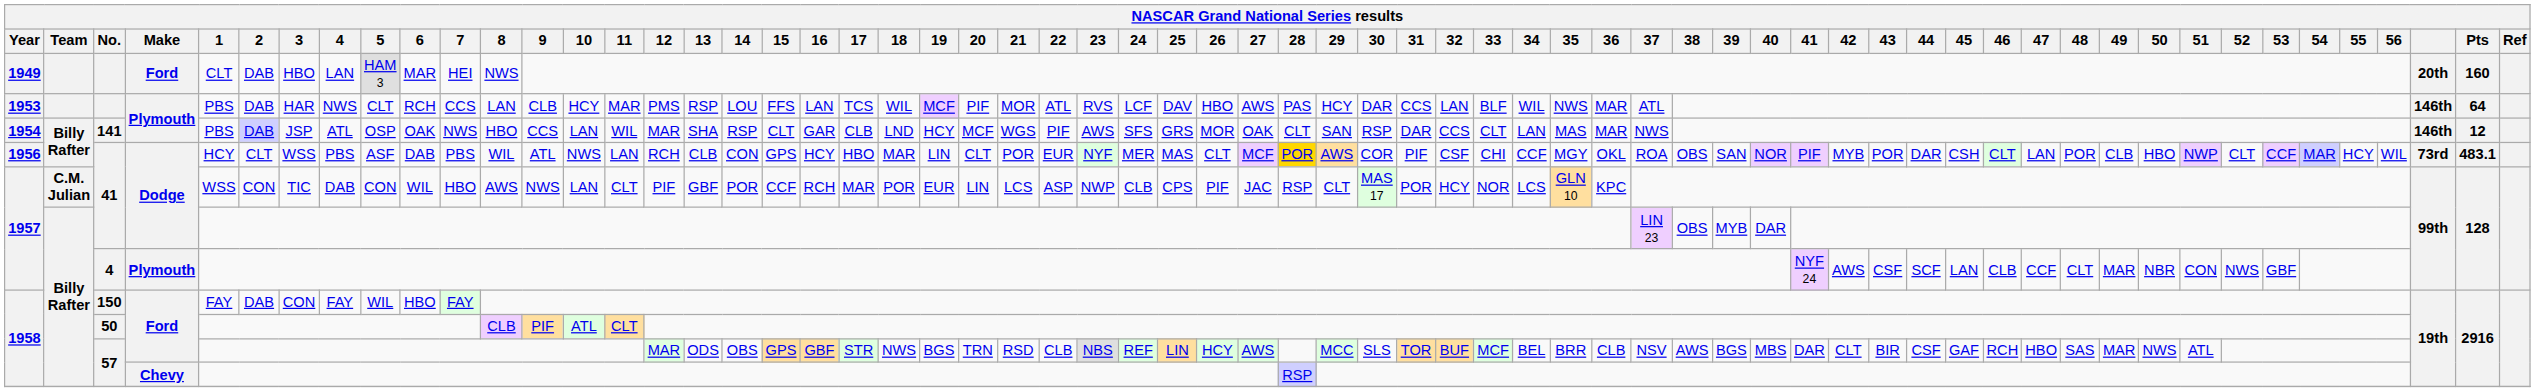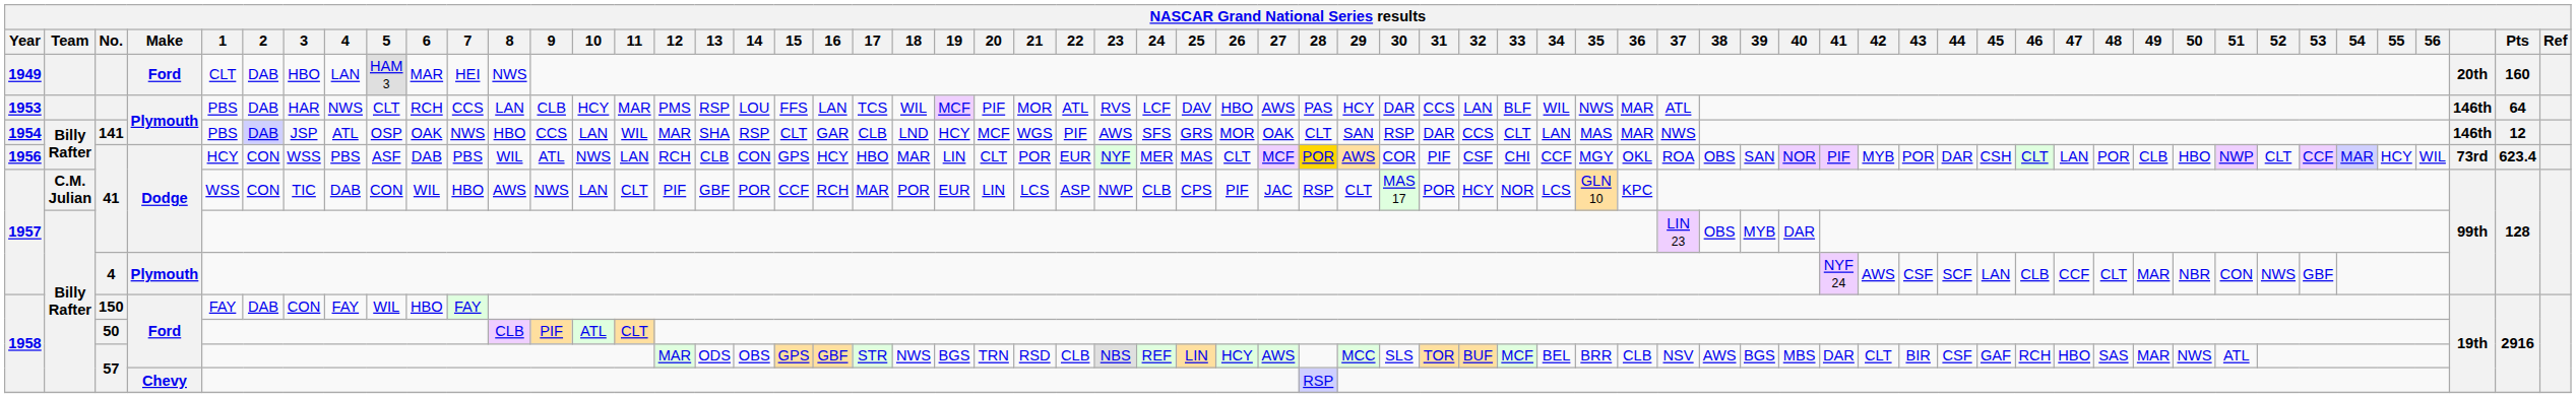 <table class="wikitable" style="text-align:center; font-size:75%">
 <tr>
 <th colspan="69"><a href='#'>NASCAR Grand National Series</a> results</th>
 </tr>
 <tr>
 <th>Year</th>
 <th>Team</th>
 <th>No.</th>
 <th>Make</th>
 <th>1</th>
 <th>2</th>
 <th>3</th>
 <th>4</th>
 <th>5</th>
 <th>6</th>
 <th>7</th>
 <th>8</th>
 <th>9</th>
 <th>10</th>
 <th>11</th>
 <th>12</th>
 <th>13</th>
 <th>14</th>
 <th>15</th>
 <th>16</th>
 <th>17</th>
 <th>18</th>
 <th>19</th>
 <th>20</th>
 <th>21</th>
 <th>22</th>
 <th>23</th>
 <th>24</th>
 <th>25</th>
 <th>26</th>
 <th>27</th>
 <th>28</th>
 <th>29</th>
 <th>30</th>
 <th>31</th>
 <th>32</th>
 <th>33</th>
 <th>34</th>
 <th>35</th>
 <th>36</th>
 <th>37</th>
 <th>38</th>
 <th>39</th>
 <th>40</th>
 <th>41</th>
 <th>42</th>
 <th>43</th>
 <th>44</th>
 <th>45</th>
 <th>46</th>
 <th>47</th>
 <th>48</th>
 <th>49</th>
 <th>50</th>
 <th>51</th>
 <th>52</th>
 <th>53</th>
 <th>54</th>
 <th>55</th>
 <th>56</th>
 <th></th>
 <th>Pts</th>
 <th>Ref</th>
 </tr>
 <tr>
 <th><a href='#'>1949</a></th>
 <th></th>
 <th></th>
 <th><a href='#'>Ford</a></th>
 <td><a href='#'>CLT</a></td>
 <td><a href='#'>DAB</a></td>
 <td><a href='#'>HBO</a></td>
 <td><a href='#'>LAN</a></td>
 <td style="background:#DFDFDF;"><a href='#'>HAM</a> <br><small>3</small></td>
 <td><a href='#'>MAR</a></td>
 <td><a href='#'>HEI</a></td>
 <td><a href='#'>NWS</a></td>
 <td colspan=48></td>
 <th>20th</th>
 <th>160</th>
 <th></th>
 </tr>
 <tr>
 <th><a href='#'>1953</a></th>
 <th></th>
 <th></th>
 <th rowspan=2><a href='#'>Plymouth</a></th>
 <td><a href='#'>PBS</a></td>
 <td><a href='#'>DAB</a></td>
 <td><a href='#'>HAR</a></td>
 <td><a href='#'>NWS</a></td>
 <td><a href='#'>CLT</a></td>
 <td><a href='#'>RCH</a></td>
 <td><a href='#'>CCS</a></td>
 <td><a href='#'>LAN</a></td>
 <td><a href='#'>CLB</a></td>
 <td><a href='#'>HCY</a></td>
 <td><a href='#'>MAR</a></td>
 <td><a href='#'>PMS</a></td>
 <td><a href='#'>RSP</a></td>
 <td><a href='#'>LOU</a></td>
 <td><a href='#'>FFS</a></td>
 <td><a href='#'>LAN</a></td>
 <td><a href='#'>TCS</a></td>
 <td><a href='#'>WIL</a></td>
 <td style="background:#EFCFFF;"><a href='#'>MCF</a><br></td>
 <td><a href='#'>PIF</a></td>
 <td><a href='#'>MOR</a></td>
 <td><a href='#'>ATL</a></td>
 <td><a href='#'>RVS</a></td>
 <td><a href='#'>LCF</a></td>
 <td><a href='#'>DAV</a></td>
 <td><a href='#'>HBO</a></td>
 <td><a href='#'>AWS</a></td>
 <td><a href='#'>PAS</a></td>
 <td><a href='#'>HCY</a></td>
 <td><a href='#'>DAR</a></td>
 <td><a href='#'>CCS</a></td>
 <td><a href='#'>LAN</a></td>
 <td><a href='#'>BLF</a></td>
 <td><a href='#'>WIL</a></td>
 <td><a href='#'>NWS</a></td>
 <td><a href='#'>MAR</a></td>
 <td><a href='#'>ATL</a></td>
 <td colspan=19></td>
 <th>146th</th>
 <th>64</th>
 <th></th>
 </tr>
 <tr>
 <th><a href='#'>1954</a></th>
 <th rowspan=2>Billy Rafter</th>
 <th>141</th>
 <td><a href='#'>PBS</a></td>
 <td style="background:#CFCFFF;"><a href='#'>DAB</a><br></td>
 <td><a href='#'>JSP</a></td>
 <td><a href='#'>ATL</a></td>
 <td><a href='#'>OSP</a></td>
 <td><a href='#'>OAK</a></td>
 <td><a href='#'>NWS</a></td>
 <td><a href='#'>HBO</a></td>
 <td><a href='#'>CCS</a></td>
 <td><a href='#'>LAN</a></td>
 <td><a href='#'>WIL</a></td>
 <td><a href='#'>MAR</a></td>
 <td><a href='#'>SHA</a></td>
 <td><a href='#'>RSP</a></td>
 <td><a href='#'>CLT</a></td>
 <td><a href='#'>GAR</a></td>
 <td><a href='#'>CLB</a></td>
 <td><a href='#'>LND</a></td>
 <td><a href='#'>HCY</a></td>
 <td><a href='#'>MCF</a></td>
 <td><a href='#'>WGS</a></td>
 <td><a href='#'>PIF</a></td>
 <td><a href='#'>AWS</a></td>
 <td><a href='#'>SFS</a></td>
 <td><a href='#'>GRS</a></td>
 <td><a href='#'>MOR</a></td>
 <td><a href='#'>OAK</a></td>
 <td><a href='#'>CLT</a></td>
 <td><a href='#'>SAN</a></td>
 <td><a href='#'>RSP</a></td>
 <td><a href='#'>DAR</a></td>
 <td><a href='#'>CCS</a></td>
 <td><a href='#'>CLT</a></td>
 <td><a href='#'>LAN</a></td>
 <td><a href='#'>MAS</a></td>
 <td><a href='#'>MAR</a></td>
 <td><a href='#'>NWS</a></td>
 <td colspan=19></td>
 <th>146th</th>
 <th>12</th>
 <th></th>
 </tr>
 <tr>
 <th><a href='#'>1956</a></th>
 <th rowspan=3>41</th>
 <th rowspan=3><a href='#'>Dodge</a></th>
 <td><a href='#'>HCY</a></td>
-<td><a href='#'>CLT</a></td>
+<td><a href='#'>CON</a></td>
 <td><a href='#'>WSS</a></td>
 <td><a href='#'>PBS</a></td>
 <td><a href='#'>ASF</a></td>
 <td><a href='#'>DAB</a></td>
 <td><a href='#'>PBS</a></td>
 <td><a href='#'>WIL</a></td>
 <td><a href='#'>ATL</a></td>
 <td><a href='#'>NWS</a></td>
 <td><a href='#'>LAN</a></td>
 <td><a href='#'>RCH</a></td>
 <td><a href='#'>CLB</a></td>
 <td><a href='#'>CON</a></td>
 <td><a href='#'>GPS</a></td>
 <td><a href='#'>HCY</a></td>
 <td><a href='#'>HBO</a></td>
 <td><a href='#'>MAR</a></td>
 <td><a href='#'>LIN</a></td>
 <td><a href='#'>CLT</a></td>
 <td><a href='#'>POR</a></td>
 <td><a href='#'>EUR</a></td>
 <td style="background:#DFFFDF;"><a href='#'>NYF</a><br></td>
 <td><a href='#'>MER</a></td>
 <td><a href='#'>MAS</a></td>
 <td><a href='#'>CLT</a></td>
 <td style="background:#EFCFFF;"><a href='#'>MCF</a><br></td>
 <td style="background: gold;"><a href='#'>POR</a></td>
 <td style="background:#FFDF9F;"><a href='#'>AWS</a><br></td>
 <td><a href='#'>COR</a></td>
 <td><a href='#'>PIF</a></td>
 <td><a href='#'>CSF</a></td>
 <td><a href='#'>CHI</a></td>
 <td><a href='#'>CCF</a></td>
 <td><a href='#'>MGY</a></td>
 <td><a href='#'>OKL</a></td>
 <td><a href='#'>ROA</a></td>
 <td><a href='#'>OBS</a></td>
 <td><a href='#'>SAN</a></td>
 <td style="background:#EFCFFF;"><a href='#'>NOR</a><br></td>
 <td style="background:#EFCFFF;"><a href='#'>PIF</a><br></td>
 <td><a href='#'>MYB</a></td>
 <td><a href='#'>POR</a></td>
 <td><a href='#'>DAR</a></td>
 <td><a href='#'>CSH</a></td>
 <td style="background:#DFFFDF;"><a href='#'>CLT</a><br></td>
 <td><a href='#'>LAN</a></td>
 <td><a href='#'>POR</a></td>
 <td><a href='#'>CLB</a></td>
 <td><a href='#'>HBO</a></td>
 <td style="background:#EFCFFF;"><a href='#'>NWP</a><br></td>
 <td><a href='#'>CLT</a></td>
 <td style="background:#EFCFFF;"><a href='#'>CCF</a><br></td>
 <td style="background:#CFCFFF;"><a href='#'>MAR</a><br></td>
 <td><a href='#'>HCY</a></td>
 <td><a href='#'>WIL</a></td>
 <th>73rd</th>
-<th>483.1</th>
+<th>623.4</th>
 <th></th>
 </tr>
 <tr>
 <th rowspan=3><a href='#'>1957</a></th>
 <th>C.M. Julian</th>
 <td><a href='#'>WSS</a></td>
 <td><a href='#'>CON</a></td>
 <td><a href='#'>TIC</a></td>
 <td><a href='#'>DAB</a></td>
 <td><a href='#'>CON</a></td>
 <td><a href='#'>WIL</a></td>
 <td><a href='#'>HBO</a></td>
 <td><a href='#'>AWS</a></td>
 <td><a href='#'>NWS</a></td>
 <td><a href='#'>LAN</a></td>
 <td><a href='#'>CLT</a></td>
 <td><a href='#'>PIF</a></td>
 <td><a href='#'>GBF</a></td>
 <td><a href='#'>POR</a></td>
 <td><a href='#'>CCF</a></td>
 <td><a href='#'>RCH</a></td>
 <td><a href='#'>MAR</a></td>
 <td><a href='#'>POR</a></td>
 <td><a href='#'>EUR</a></td>
 <td><a href='#'>LIN</a></td>
 <td><a href='#'>LCS</a></td>
 <td><a href='#'>ASP</a></td>
 <td><a href='#'>NWP</a></td>
 <td><a href='#'>CLB</a></td>
 <td><a href='#'>CPS</a></td>
 <td><a href='#'>PIF</a></td>
 <td><a href='#'>JAC</a></td>
 <td><a href='#'>RSP</a></td>
 <td><a href='#'>CLT</a></td>
 <td style="background:#DFFFDF;"><a href='#'>MAS</a><br><small>17</small></td>
 <td><a href='#'>POR</a></td>
 <td><a href='#'>HCY</a></td>
 <td><a href='#'>NOR</a></td>
 <td><a href='#'>LCS</a></td>
 <td style="background:#FFDF9F;"><a href='#'>GLN</a><br><small>10</small></td>
 <td><a href='#'>KPC</a></td>
 <td colspan=20></td>
 <th rowspan=3>99th</th>
 <th rowspan=3>128</th>
 <th rowspan=3></th>
 </tr>
 <tr>
 <th rowspan=6>Billy Rafter</th>
 <td colspan=36></td>
 <td style="background:#EFCFFF;"><a href='#'>LIN</a><br><small>23</small></td>
 <td><a href='#'>OBS</a></td>
 <td><a href='#'>MYB</a></td>
 <td><a href='#'>DAR</a></td>
 <td colspan=16></td>
 </tr>
 <tr>
 <th>4</th>
 <th><a href='#'>Plymouth</a></th>
 <td colspan=40></td>
 <td style="background:#EFCFFF;"><a href='#'>NYF</a><br><small>24</small></td>
 <td><a href='#'>AWS</a></td>
 <td><a href='#'>CSF</a></td>
 <td><a href='#'>SCF</a></td>
 <td><a href='#'>LAN</a></td>
 <td><a href='#'>CLB</a></td>
 <td><a href='#'>CCF</a></td>
 <td><a href='#'>CLT</a></td>
 <td><a href='#'>MAR</a></td>
 <td><a href='#'>NBR</a></td>
 <td><a href='#'>CON</a></td>
 <td><a href='#'>NWS</a></td>
 <td><a href='#'>GBF</a></td>
 <td colspan=3></td>
 </tr>
 <tr>
 <th rowspan=4><a href='#'>1958</a></th>
 <th>150</th>
 <th rowspan=3><a href='#'>Ford</a></th>
 <td><a href='#'>FAY</a></td>
 <td><a href='#'>DAB</a></td>
 <td><a href='#'>CON</a></td>
 <td><a href='#'>FAY</a></td>
 <td><a href='#'>WIL</a></td>
 <td><a href='#'>HBO</a></td>
 <td style="background:#DFFFDF;"><a href='#'>FAY</a><br></td>
 <td colspan=49></td>
 <th rowspan=4>19th</th>
 <th rowspan=4>2916</th>
 <th rowspan=4></th>
 </tr>
 <tr>
 <th>50</th>
 <td colspan=7></td>
 <td style="background:#EFCFFF;"><a href='#'>CLB</a><br></td>
 <td style="background:#FFDF9F;"><a href='#'>PIF</a><br></td>
 <td style="background:#DFFFDF;"><a href='#'>ATL</a><br></td>
 <td style="background:#FFDF9F;"><a href='#'>CLT</a><br></td>
 <td colspan=45></td>
 </tr>
 <tr>
 <th rowspan=2>57</th>
 <td colspan=11></td>
 <td style="background:#DFFFDF;"><a href='#'>MAR</a><br></td>
 <td><a href='#'>ODS</a></td>
 <td><a href='#'>OBS</a></td>
 <td style="background:#FFDF9F;"><a href='#'>GPS</a><br></td>
 <td style="background:#FFDF9F;"><a href='#'>GBF</a><br></td>
 <td style="background:#DFFFDF;"><a href='#'>STR</a><br></td>
 <td><a href='#'>NWS</a></td>
 <td><a href='#'>BGS</a></td>
 <td><a href='#'>TRN</a></td>
 <td><a href='#'>RSD</a></td>
 <td><a href='#'>CLB</a></td>
 <td style="background:#DFDFDF;"><a href='#'>NBS</a> <br></td>
 <td style="background:#DFFFDF;"><a href='#'>REF</a><br></td>
 <td style="background:#FFDF9F;"><a href='#'>LIN</a><br></td>
 <td style="background:#DFFFDF;"><a href='#'>HCY</a><br></td>
 <td style="background:#DFFFDF;"><a href='#'>AWS</a><br></td>
 <td></td>
 <td style="background:#DFFFDF;"><a href='#'>MCC</a><br></td>
 <td><a href='#'>SLS</a></td>
 <td style="background:#FFDF9F;"><a href='#'>TOR</a><br></td>
 <td style="background:#FFDF9F;"><a href='#'>BUF</a><br></td>
 <td style="background:#DFFFDF;"><a href='#'>MCF</a><br></td>
 <td><a href='#'>BEL</a></td>
 <td><a href='#'>BRR</a></td>
 <td><a href='#'>CLB</a></td>
 <td><a href='#'>NSV</a></td>
 <td><a href='#'>AWS</a></td>
 <td><a href='#'>BGS</a></td>
 <td><a href='#'>MBS</a></td>
 <td><a href='#'>DAR</a></td>
 <td><a href='#'>CLT</a></td>
 <td><a href='#'>BIR</a></td>
 <td><a href='#'>CSF</a></td>
 <td><a href='#'>GAF</a></td>
 <td><a href='#'>RCH</a></td>
 <td><a href='#'>HBO</a></td>
 <td><a href='#'>SAS</a></td>
 <td><a href='#'>MAR</a></td>
 <td><a href='#'>NWS</a></td>
 <td><a href='#'>ATL</a></td>
 </tr>
 <tr>
 <th><a href='#'>Chevy</a></th>
 <td colspan=27></td>
 <td style="background:#CFCFFF;"><a href='#'>RSP</a><br></td>
 <td colspan=28></td>
 </tr>
 <tr>
 </tr>
 </table>
